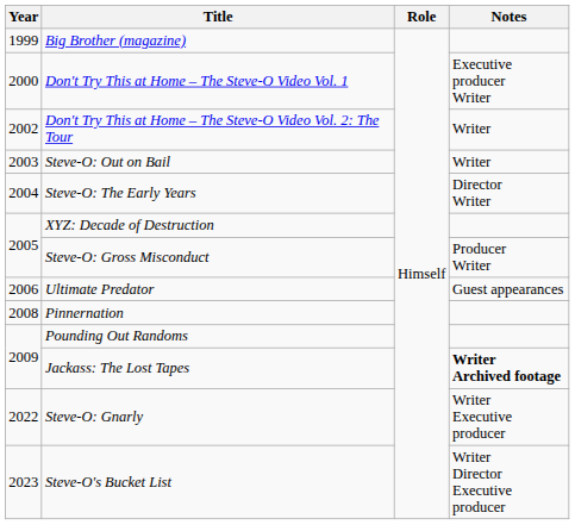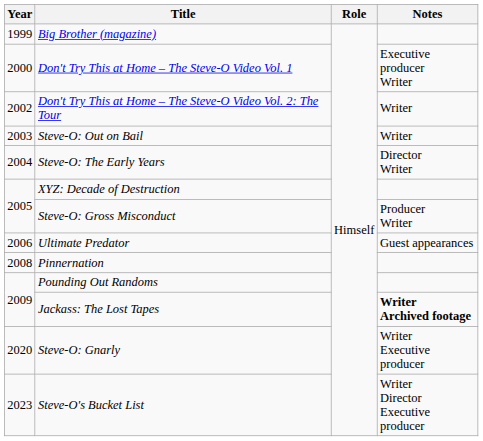 <table class="wikitable">
 <tr>
 <th>Year</th>
 <th>Title</th>
 <th>Role</th>
 <th>Notes</th>
 </tr>
 <tr>
 <td>1999</td>
 <td><em><a href='#'>Big Brother (magazine)</a></em></td>
 <td rowspan=13>Himself</td>
 <td></td>
 </tr>
 <tr>
 <td>2000</td>
 <td><em><a href='#'>Don't Try This at Home – The Steve-O Video Vol. 1</a></em></td>
 <td>Executive producer<br>Writer</td>
 </tr>
 <tr>
 <td>2002</td>
 <td><em><a href='#'>Don't Try This at Home – The Steve-O Video Vol. 2: The Tour</a></em></td>
 <td>Writer</td>
 </tr>
 <tr>
 <td>2003</td>
 <td><em>Steve-O: Out on Bail</em></td>
 <td>Writer</td>
 </tr>
 <tr>
 <td>2004</td>
 <td><em>Steve-O: The Early Years</em></td>
 <td>Director<br>Writer</td>
 </tr>
 <tr>
 <td rowspan=2>2005</td>
 <td><em>XYZ: Decade of Destruction</em></td>
 <td></td>
 </tr>
 <tr>
 <td><em>Steve-O: Gross Misconduct</em></td>
 <td>Producer<br>Writer</td>
 </tr>
 <tr>
 <td>2006</td>
 <td><em>Ultimate Predator</em></td>
 <td>Guest appearances</td>
 </tr>
 <tr>
 <td>2008</td>
 <td><em>Pinnernation</em></td>
 <td></td>
 </tr>
 <tr>
 <td rowspan="2">2009</td>
 <td><em>Pounding Out Randoms</em></td>
 <td></td>
 </tr>
 <tr>
 <td><em>Jackass: The Lost Tapes</em></td>
 <td><strong>Writer<br>Archived footage</strong></td>
 </tr>
 <tr>
-<td>2022</td>
+<td>2020</td>
 <td><em>Steve-O: Gnarly</em></td>
 <td>Writer<br>Executive producer</td>
 </tr>
 <tr>
 <td>2023</td>
 <td><em>Steve-O's Bucket List</em></td>
 <td>Writer<br>Director<br>Executive producer</td>
 </tr>
 </table>
